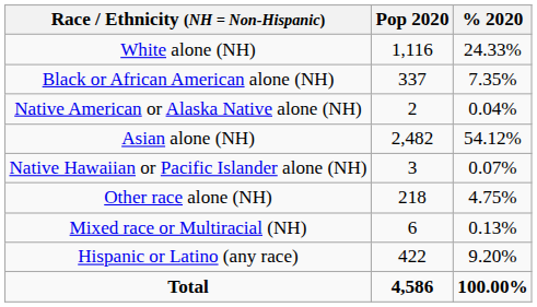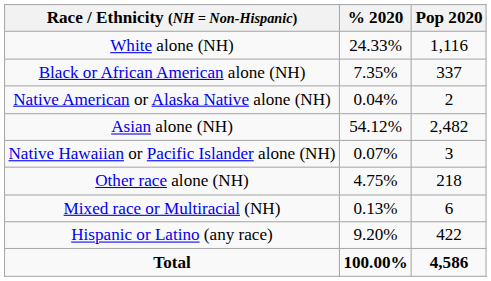 <table class="wikitable" style="text-align:center;">
 <tr>
 <th>Race / Ethnicity <small>(<em>NH = Non-Hispanic</em>)</small></th>
+<th>% 2020</th>
 <th>Pop 2020</th>
-<th>% 2020</th>
 </tr>
 <tr>
 <td><a href='#'>White</a> alone (NH)</td>
+<td>24.33%</td>
 <td>1,116</td>
-<td>24.33%</td>
 </tr>
 <tr>
 <td><a href='#'>Black or African American</a> alone (NH)</td>
+<td>7.35%</td>
 <td>337</td>
-<td>7.35%</td>
 </tr>
 <tr>
 <td><a href='#'>Native American</a> or <a href='#'>Alaska Native</a> alone (NH)</td>
+<td>0.04%</td>
 <td>2</td>
-<td>0.04%</td>
 </tr>
 <tr>
 <td><a href='#'>Asian</a> alone (NH)</td>
+<td>54.12%</td>
 <td>2,482</td>
-<td>54.12%</td>
 </tr>
 <tr>
 <td><a href='#'>Native Hawaiian</a> or <a href='#'>Pacific Islander</a> alone (NH)</td>
+<td>0.07%</td>
 <td>3</td>
-<td>0.07%</td>
 </tr>
 <tr>
 <td><a href='#'>Other race</a> alone (NH)</td>
+<td>4.75%</td>
 <td>218</td>
-<td>4.75%</td>
 </tr>
 <tr>
 <td><a href='#'>Mixed race or Multiracial</a> (NH)</td>
+<td>0.13%</td>
 <td>6</td>
-<td>0.13%</td>
 </tr>
 <tr>
 <td><a href='#'>Hispanic or Latino</a> (any race)</td>
+<td>9.20%</td>
 <td>422</td>
-<td>9.20%</td>
 </tr>
 <tr>
 <td><strong>Total</strong></td>
+<td><strong>100.00%</strong></td>
 <td><strong>4,586</strong></td>
-<td><strong>100.00%</strong></td>
 </tr>
 </table>
